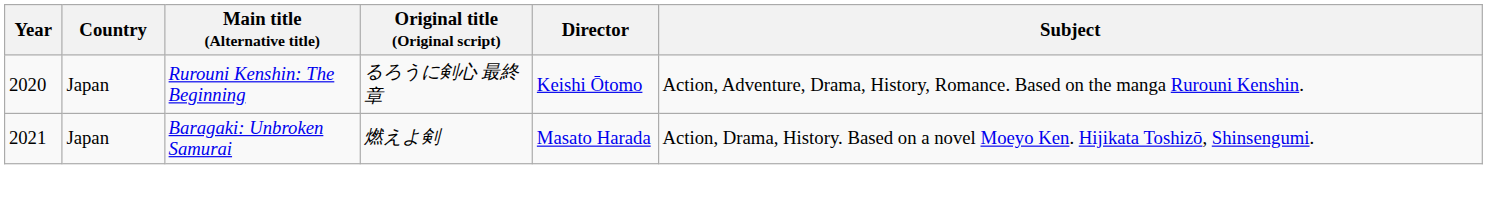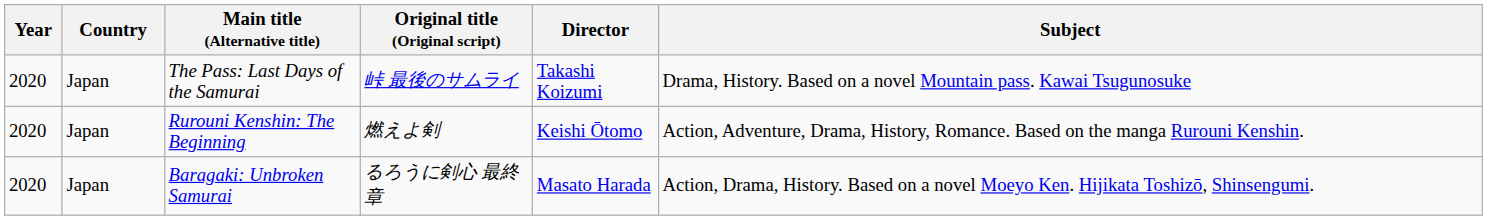 <table class="wikitable sortable" style="width:100%;">
 <tr>
 <th>Year</th>
 <th width= 80>Country</th>
 <th class="unsortable" style="width:160px;">Main title<br><small>(Alternative title)</small></th>
 <th class="unsortable" style="width:140px;">Original title<br><small>(Original script)</small></th>
 <th width=100>Director</th>
 <th class="unsortable">Subject</th>
 </tr>
 <tr>
 <td>2020</td>
 <td>Japan</td>
+<td><em>The Pass: Last Days of the Samurai</em></td>
+<td><em><a href='#'>峠 最後のサムライ</a></em></td>
+<td><a href='#'>Takashi Koizumi</a></td>
+<td>Drama, History. Based on a novel <a href='#'>Mountain pass</a>. <a href='#'>Kawai Tsugunosuke</a></td>
+</tr>
+<tr>
+<td>2020</td>
+<td>Japan</td>
 <td><em><a href='#'>Rurouni Kenshin: The Beginning</a></em></td>
-<td><em>るろうに剣心 最終章</em></td>
+<td><em>燃えよ剣</em></td>
 <td><a href='#'>Keishi Ōtomo</a></td>
 <td>Action, Adventure, Drama, History, Romance. Based on the manga <a href='#'>Rurouni Kenshin</a>.</td>
 </tr>
 <tr>
-<td>2021</td>
+<td>2020</td>
 <td>Japan</td>
 <td><em><a href='#'>Baragaki: Unbroken Samurai</a></em></td>
-<td><em>燃えよ剣</em></td>
+<td><em>るろうに剣心 最終章</em></td>
 <td><a href='#'>Masato Harada</a></td>
 <td>Action, Drama, History. Based on a novel <a href='#'>Moeyo Ken</a>. <a href='#'>Hijikata Toshizō</a>, <a href='#'>Shinsengumi</a>.</td>
 </tr>
 </table>
